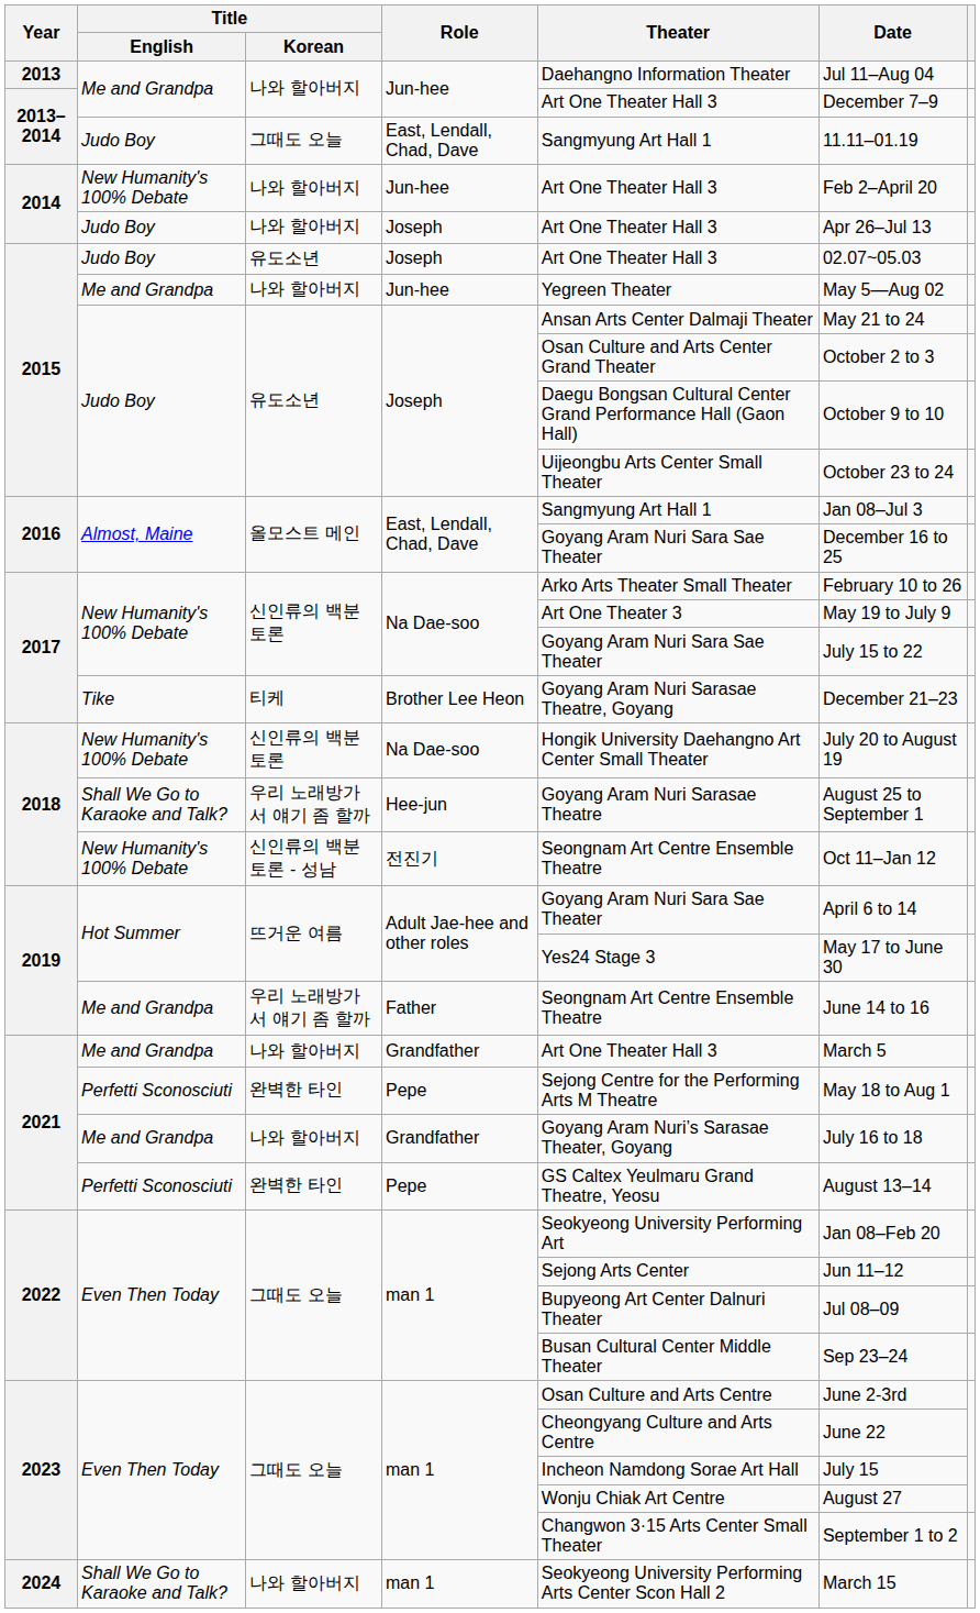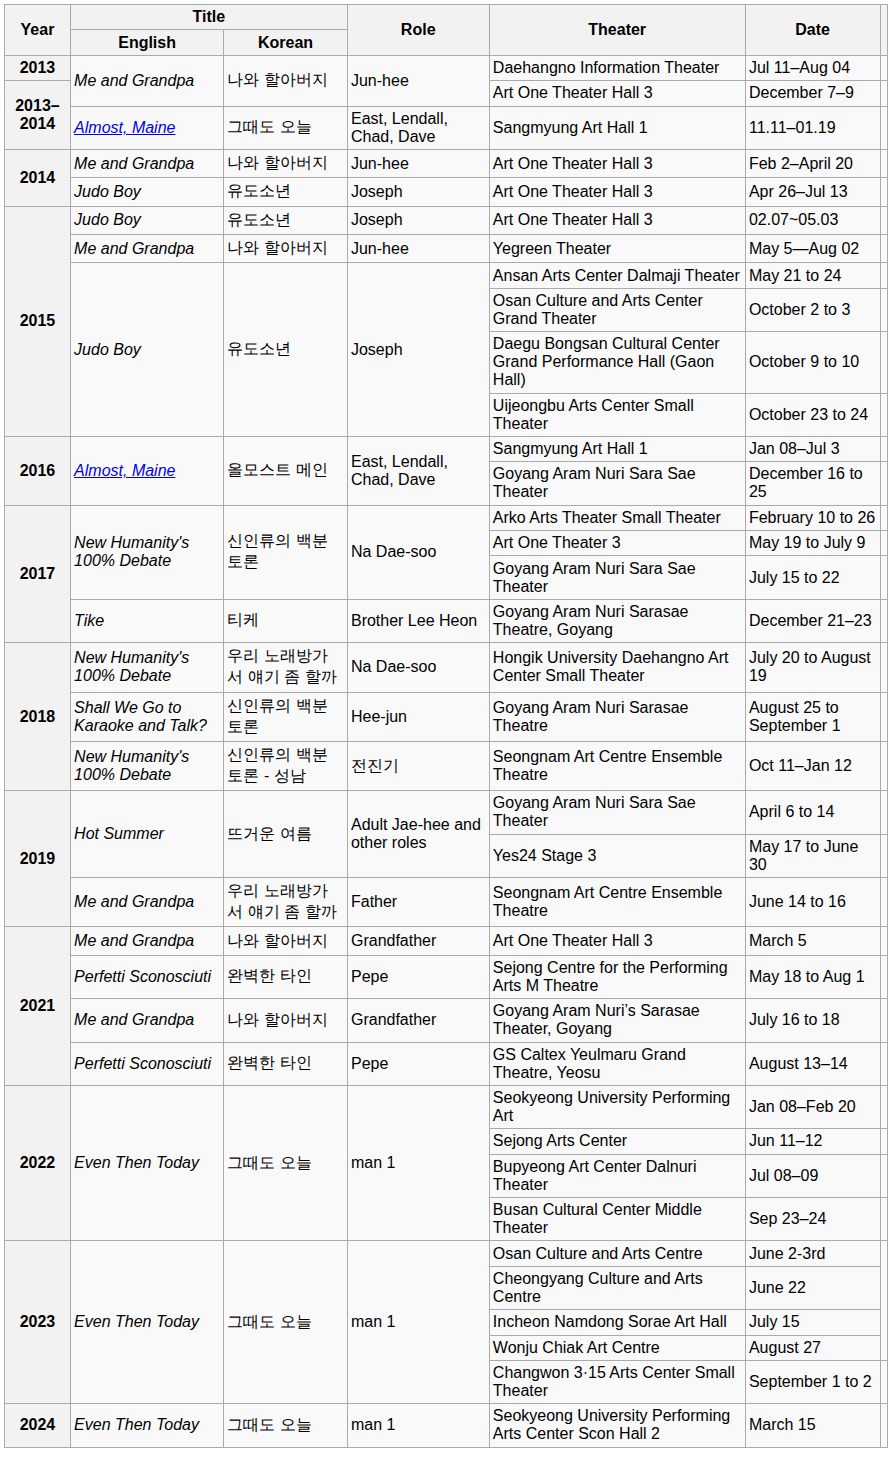 <table class="wikitable sortable plainrowheaders" style="text-align:left; font-size:100%; padding:0 auto; width:100%; margin:auto">
 <tr>
 <th rowspan="2" scope="col">Year</th>
 <th colspan="2" scope="col">Title</th>
 <th rowspan="2" scope="col">Role</th>
 <th rowspan="2" scope="col">Theater</th>
 <th rowspan="2" scope="col">Date</th>
 <th rowspan="2" scope="col" class="unsortable"></th>
 </tr>
 <tr>
 <th>English</th>
 <th>Korean</th>
 </tr>
 <tr>
 <th scope="row">2013</th>
 <td rowspan="2"><em>Me and Grandpa</em></td>
 <td rowspan="2">나와 할아버지</td>
 <td rowspan="2">Jun-hee</td>
 <td>Daehangno Information Theater</td>
 <td>Jul 11–Aug 04</td>
 <td></td>
 </tr>
 <tr>
 <th rowspan="2" scope="row">2013–2014</th>
 <td>Art One Theater Hall 3</td>
 <td>December 7–9</td>
 <td></td>
 </tr>
 <tr>
-<td><em>Judo Boy</em></td>
+<td><em><a href='#'>Almost, Maine</a></em></td>
 <td rowspan="1">그때도 오늘</td>
 <td>East, Lendall, Chad, Dave</td>
 <td>Sangmyung Art Hall 1</td>
 <td>11.11–01.19</td>
 <td></td>
 </tr>
 <tr>
 <th rowspan="2" scope="row">2014</th>
-<td><em>New Humanity's 100% Debate</em></td>
+<td><em>Me and Grandpa</em></td>
 <td>나와 할아버지</td>
 <td>Jun-hee</td>
 <td>Art One Theater Hall 3</td>
 <td>Feb 2–April 20</td>
 <td></td>
 </tr>
 <tr>
 <td><em>Judo Boy</em></td>
-<td>나와 할아버지</td>
+<td>유도소년</td>
 <td>Joseph</td>
 <td>Art One Theater Hall 3</td>
 <td>Apr 26–Jul 13</td>
 <td></td>
 </tr>
 <tr>
 <th rowspan="6" scope="row">2015</th>
 <td><em>Judo Boy</em></td>
 <td>유도소년</td>
 <td>Joseph</td>
 <td>Art One Theater Hall 3</td>
 <td>02.07~05.03</td>
 <td></td>
 </tr>
 <tr>
 <td><em>Me and Grandpa</em></td>
 <td>나와 할아버지</td>
 <td>Jun-hee</td>
 <td>Yegreen Theater</td>
 <td>May 5—Aug 02</td>
 <td></td>
 </tr>
 <tr>
 <td rowspan="4"><em>Judo Boy</em></td>
 <td rowspan="4">유도소년</td>
 <td rowspan="4">Joseph</td>
 <td>Ansan Arts Center Dalmaji Theater</td>
 <td>May 21 to 24</td>
 <td></td>
 </tr>
 <tr>
 <td>Osan Culture and Arts Center Grand Theater</td>
 <td>October 2 to 3</td>
 <td></td>
 </tr>
 <tr>
 <td>Daegu Bongsan Cultural Center Grand Performance Hall (Gaon Hall)</td>
 <td>October 9 to 10</td>
 <td></td>
 </tr>
 <tr>
 <td>Uijeongbu Arts Center Small Theater</td>
 <td>October 23 to 24</td>
 <td></td>
 </tr>
 <tr>
 <th scope="row" rowspan="2">2016</th>
 <td rowspan="2"><em><a href='#'>Almost, Maine</a></em></td>
 <td rowspan="2">올모스트 메인</td>
 <td rowspan="2">East, Lendall, Chad, Dave</td>
 <td>Sangmyung Art Hall 1</td>
 <td>Jan 08–Jul 3</td>
 <td></td>
 </tr>
 <tr>
 <td>Goyang Aram Nuri Sara Sae Theater</td>
 <td>December 16 to 25</td>
 <td></td>
 </tr>
 <tr>
 <th scope="row" rowspan="4">2017</th>
 <td rowspan="3"><em>New Humanity's 100% Debate</em></td>
 <td rowspan="3">신인류의 백분토론</td>
 <td rowspan="3">Na Dae-soo</td>
 <td>Arko Arts Theater Small Theater</td>
 <td>February 10 to 26</td>
 <td></td>
 </tr>
 <tr>
 <td>Art One Theater 3</td>
 <td>May 19 to July 9</td>
 <td></td>
 </tr>
 <tr>
 <td>Goyang Aram Nuri Sara Sae Theater</td>
 <td>July 15 to 22</td>
 <td></td>
 </tr>
 <tr>
 <td><em>Tike</em></td>
 <td>티케</td>
 <td>Brother Lee Heon</td>
 <td>Goyang Aram Nuri Sarasae Theatre, Goyang</td>
 <td>December 21–23</td>
 <td></td>
 </tr>
 <tr>
 <th rowspan="3" scope="row">2018</th>
 <td><em>New Humanity's 100% Debate</em></td>
-<td>신인류의 백분토론</td>
+<td>우리 노래방가서 얘기 좀 할까</td>
 <td>Na Dae-soo</td>
 <td>Hongik University Daehangno Art Center Small Theater</td>
 <td>July 20 to August 19</td>
 <td></td>
 </tr>
 <tr>
 <td><em>Shall We Go to Karaoke and Talk?</em></td>
-<td>우리 노래방가서 얘기 좀 할까</td>
+<td>신인류의 백분토론</td>
 <td>Hee-jun</td>
 <td>Goyang Aram Nuri Sarasae Theatre</td>
 <td>August 25 to September 1</td>
 <td></td>
 </tr>
 <tr>
 <td><em>New Humanity's 100% Debate</em></td>
 <td>신인류의 백분토론 - 성남</td>
 <td>전진기</td>
 <td>Seongnam Art Centre Ensemble Theatre</td>
 <td>Oct 11–Jan 12</td>
 <td></td>
 </tr>
 <tr>
 <th rowspan="3" scope="row">2019</th>
 <td rowspan="2"><em>Hot Summer</em></td>
 <td rowspan="2">뜨거운 여름</td>
 <td rowspan="2">Adult Jae-hee and other roles</td>
 <td>Goyang Aram Nuri Sara Sae Theater</td>
 <td>April 6 to 14</td>
 <td></td>
 </tr>
 <tr>
 <td>Yes24 Stage 3</td>
 <td>May 17 to June 30</td>
 <td></td>
 </tr>
 <tr>
 <td><em>Me and Grandpa</em></td>
 <td>우리 노래방가서 얘기 좀 할까</td>
 <td>Father</td>
 <td>Seongnam Art Centre Ensemble Theatre</td>
 <td>June 14 to 16</td>
 <td></td>
 </tr>
 <tr>
 <th rowspan="4" scope="row">2021</th>
 <td><em>Me and Grandpa</em></td>
 <td>나와 할아버지</td>
 <td>Grandfather</td>
 <td>Art One Theater Hall 3</td>
 <td>March 5</td>
 <td></td>
 </tr>
 <tr>
 <td><em>Perfetti Sconosciuti</em></td>
 <td>완벽한 타인</td>
 <td>Pepe</td>
 <td>Sejong Centre for the Performing Arts M Theatre</td>
 <td>May 18 to Aug 1</td>
 <td></td>
 </tr>
 <tr>
 <td><em>Me and Grandpa</em></td>
 <td>나와 할아버지</td>
 <td>Grandfather</td>
 <td>Goyang Aram Nuri’s Sarasae Theater, Goyang</td>
 <td>July 16 to 18</td>
 <td></td>
 </tr>
 <tr>
 <td><em>Perfetti Sconosciuti</em></td>
 <td>완벽한 타인</td>
 <td>Pepe</td>
 <td>GS Caltex Yeulmaru Grand Theatre, Yeosu</td>
 <td>August 13–14</td>
 <td></td>
 </tr>
 <tr>
 <th rowspan="4" scope="row">2022</th>
 <td rowspan="4"><em>Even Then Today</em></td>
 <td rowspan="4">그때도 오늘</td>
 <td rowspan="4">man 1</td>
 <td>Seokyeong University Performing Art</td>
 <td>Jan 08–Feb 20</td>
 <td></td>
 </tr>
 <tr>
 <td>Sejong Arts Center</td>
 <td>Jun 11–12</td>
 <td></td>
 </tr>
 <tr>
 <td>Bupyeong Art Center Dalnuri Theater</td>
 <td>Jul 08–09</td>
 <td></td>
 </tr>
 <tr>
 <td>Busan Cultural Center Middle Theater</td>
 <td>Sep 23–24</td>
 <td></td>
 </tr>
 <tr>
 <th scope="row" rowspan="5">2023</th>
 <td rowspan="5"><em>Even Then Today</em></td>
 <td rowspan="5">그때도 오늘</td>
 <td rowspan="5">man 1</td>
 <td>Osan Culture and Arts Centre</td>
 <td>June 2-3rd</td>
 <td rowspan="4"></td>
 </tr>
 <tr>
 <td>Cheongyang Culture and Arts Centre</td>
 <td>June 22</td>
 </tr>
 <tr>
 <td>Incheon Namdong Sorae Art Hall</td>
 <td>July 15</td>
 </tr>
 <tr>
 <td>Wonju Chiak Art Centre</td>
 <td>August 27</td>
 </tr>
 <tr>
 <td>Changwon 3·15 Arts Center Small Theater</td>
 <td>September 1 to 2</td>
 <td></td>
 </tr>
 <tr>
 <th scope="row">2024</th>
-<td><em>Shall We Go to Karaoke and Talk?</em></td>
-<td>나와 할아버지</td>
+<td rowspan="1"><em>Even Then Today</em></td>
+<td rowspan="1">그때도 오늘</td>
 <td rowspan="1">man 1</td>
 <td>Seokyeong University Performing Arts Center Scon Hall 2</td>
 <td>March 15</td>
 <td></td>
 </tr>
 </table>
